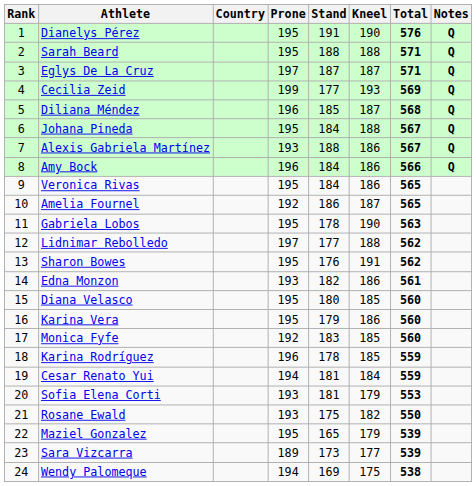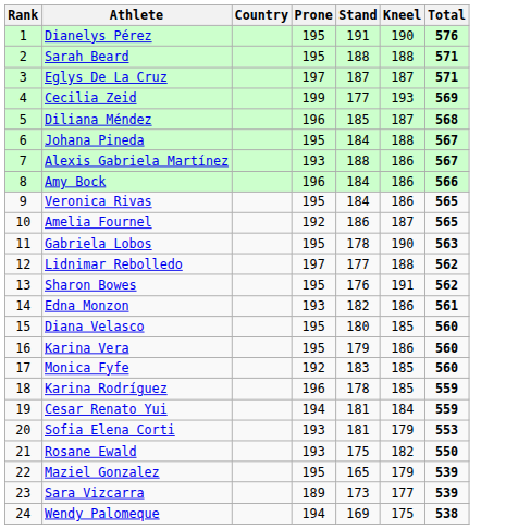 <table class="wikitable sortable" style="text-align:center">
 <tr>
 <th>Rank</th>
 <th>Athlete</th>
 <th>Country</th>
 <th class="sortable" style="width: 28px">Prone</th>
 <th class="sortable" style="width: 28px">Stand</th>
 <th class="sortable" style="width: 28px">Kneel</th>
 <th>Total</th>
-<th class="unsortable">Notes</th>
 </tr>
 <tr bgcolor=#ccffcc>
 <td>1</td>
 <td align="left"><a href='#'>Dianelys Pérez</a></td>
 <td align="left"></td>
 <td>195</td>
 <td>191</td>
 <td>190</td>
 <td><strong>576</strong></td>
-<td><strong>Q</strong></td>
 </tr>
 <tr bgcolor=#ccffcc>
 <td>2</td>
 <td align="left"><a href='#'>Sarah Beard</a></td>
 <td align="left"></td>
 <td>195</td>
 <td>188</td>
 <td>188</td>
 <td><strong>571</strong></td>
-<td><strong>Q</strong></td>
 </tr>
 <tr bgcolor=#ccffcc>
 <td>3</td>
 <td align="left"><a href='#'>Eglys De La Cruz</a></td>
 <td align="left"></td>
 <td>197</td>
 <td>187</td>
 <td>187</td>
 <td><strong>571</strong></td>
-<td><strong>Q</strong></td>
 </tr>
 <tr bgcolor=#ccffcc>
 <td>4</td>
 <td align="left"><a href='#'>Cecilia Zeid</a></td>
 <td align="left"></td>
 <td>199</td>
 <td>177</td>
 <td>193</td>
 <td><strong>569</strong></td>
-<td><strong>Q</strong></td>
 </tr>
 <tr bgcolor=#ccffcc>
 <td>5</td>
 <td align="left"><a href='#'>Diliana Méndez</a></td>
 <td align="left"></td>
 <td>196</td>
 <td>185</td>
 <td>187</td>
 <td><strong>568</strong></td>
-<td><strong>Q</strong></td>
 </tr>
 <tr bgcolor=#ccffcc>
 <td>6</td>
 <td align="left"><a href='#'>Johana Pineda</a></td>
 <td align="left"></td>
 <td>195</td>
 <td>184</td>
 <td>188</td>
 <td><strong>567</strong></td>
-<td><strong>Q</strong></td>
 </tr>
 <tr bgcolor=#ccffcc>
 <td>7</td>
 <td align="left"><a href='#'>Alexis Gabriela Martínez</a></td>
 <td align="left"></td>
 <td>193</td>
 <td>188</td>
 <td>186</td>
 <td><strong>567</strong></td>
-<td><strong>Q</strong></td>
 </tr>
 <tr bgcolor=#ccffcc>
 <td>8</td>
 <td align="left"><a href='#'>Amy Bock</a></td>
 <td align="left"></td>
 <td>196</td>
 <td>184</td>
 <td>186</td>
 <td><strong>566</strong></td>
-<td><strong>Q</strong></td>
 </tr>
 <tr>
 <td>9</td>
 <td align="left"><a href='#'>Veronica Rivas</a></td>
 <td align="left"></td>
 <td>195</td>
 <td>184</td>
 <td>186</td>
 <td><strong>565</strong></td>
-<td></td>
 </tr>
 <tr>
 <td>10</td>
 <td align="left"><a href='#'>Amelia Fournel</a></td>
 <td align="left"></td>
 <td>192</td>
 <td>186</td>
 <td>187</td>
 <td><strong>565</strong></td>
-<td></td>
 </tr>
 <tr>
 <td>11</td>
 <td align="left"><a href='#'>Gabriela Lobos</a></td>
 <td align="left"></td>
 <td>195</td>
 <td>178</td>
 <td>190</td>
 <td><strong>563</strong></td>
-<td></td>
 </tr>
 <tr>
 <td>12</td>
 <td align="left"><a href='#'>Lidnimar Rebolledo</a></td>
 <td align="left"></td>
 <td>197</td>
 <td>177</td>
 <td>188</td>
 <td><strong>562</strong></td>
-<td></td>
 </tr>
 <tr>
 <td>13</td>
 <td align="left"><a href='#'>Sharon Bowes</a></td>
 <td align="left"></td>
 <td>195</td>
 <td>176</td>
 <td>191</td>
 <td><strong>562</strong></td>
-<td></td>
 </tr>
 <tr>
 <td>14</td>
 <td align="left"><a href='#'>Edna Monzon</a></td>
 <td align="left"></td>
 <td>193</td>
 <td>182</td>
 <td>186</td>
 <td><strong>561</strong></td>
-<td></td>
 </tr>
 <tr>
 <td>15</td>
 <td align="left"><a href='#'>Diana Velasco</a></td>
 <td align="left"></td>
 <td>195</td>
 <td>180</td>
 <td>185</td>
 <td><strong>560</strong></td>
-<td></td>
 </tr>
 <tr>
 <td>16</td>
 <td align="left"><a href='#'>Karina Vera</a></td>
 <td align="left"></td>
 <td>195</td>
 <td>179</td>
 <td>186</td>
 <td><strong>560</strong></td>
-<td></td>
 </tr>
 <tr>
 <td>17</td>
 <td align="left"><a href='#'>Monica Fyfe</a></td>
 <td align="left"></td>
 <td>192</td>
 <td>183</td>
 <td>185</td>
 <td><strong>560</strong></td>
-<td></td>
 </tr>
 <tr>
 <td>18</td>
 <td align="left"><a href='#'>Karina Rodríguez</a></td>
 <td align="left"></td>
 <td>196</td>
 <td>178</td>
 <td>185</td>
 <td><strong>559</strong></td>
-<td></td>
 </tr>
 <tr>
 <td>19</td>
 <td align="left"><a href='#'>Cesar Renato Yui</a></td>
 <td align="left"></td>
 <td>194</td>
 <td>181</td>
 <td>184</td>
 <td><strong>559</strong></td>
-<td></td>
 </tr>
 <tr>
 <td>20</td>
 <td align="left"><a href='#'>Sofia Elena Corti</a></td>
 <td align="left"></td>
 <td>193</td>
 <td>181</td>
 <td>179</td>
 <td><strong>553</strong></td>
-<td></td>
 </tr>
 <tr>
 <td>21</td>
 <td align="left"><a href='#'>Rosane Ewald</a></td>
 <td align="left"></td>
 <td>193</td>
 <td>175</td>
 <td>182</td>
 <td><strong>550</strong></td>
-<td></td>
 </tr>
 <tr>
 <td>22</td>
 <td align="left"><a href='#'>Maziel Gonzalez</a></td>
 <td align="left"></td>
 <td>195</td>
 <td>165</td>
 <td>179</td>
 <td><strong>539</strong></td>
-<td></td>
 </tr>
 <tr>
 <td>23</td>
 <td align="left"><a href='#'>Sara Vizcarra</a></td>
 <td align="left"></td>
 <td>189</td>
 <td>173</td>
 <td>177</td>
 <td><strong>539</strong></td>
-<td></td>
 </tr>
 <tr>
 <td>24</td>
 <td align="left"><a href='#'>Wendy Palomeque</a></td>
 <td align="left"></td>
 <td>194</td>
 <td>169</td>
 <td>175</td>
 <td><strong>538</strong></td>
-<td></td>
 </tr>
 </table>
